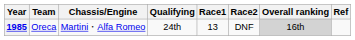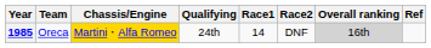 <table class="wikitable" style="text-align:center; font-size:90%;">
 <tr>
 <th>Year</th>
 <th>Team</th>
 <th>Chassis/Engine</th>
 <th>Qualifying</th>
 <th>Race1</th>
 <th>Race2</th>
 <th>Overall ranking</th>
 <th>Ref</th>
 </tr>
 <tr>
 <th><a href='#'>1985</a></th>
 <td align="left" nowrap> <a href='#'>Oreca</a></td>
-<td align="left" nowrap><a href='#'>Martini</a>・<a href='#'>Alfa Romeo</a></td>
+<td align="left" nowrap style="background: gold;"><a href='#'>Martini</a>・<a href='#'>Alfa Romeo</a></td>
 <td>24th</td>
-<td>13</td>
+<td>14</td>
 <td>DNF</td>
 <td style="background: lightgrey;">16th</td>
 <td></td>
 </tr>
 </table>
